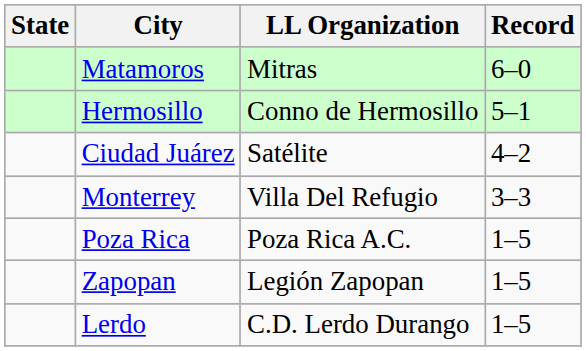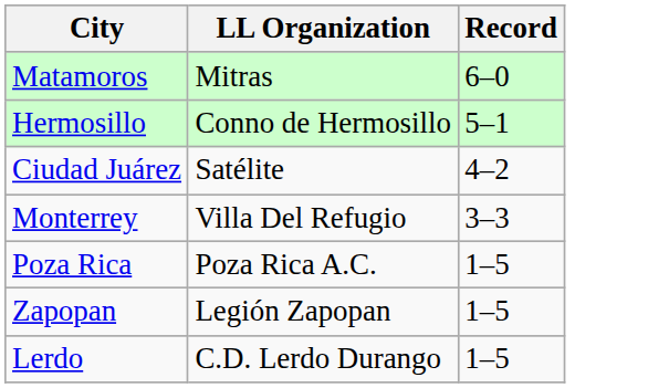 <table class="wikitable">
 <tr>
-<th>State</th>
 <th>City</th>
 <th>LL Organization</th>
 <th>Record</th>
 </tr>
 <tr bgcolor=ccffcc>
-<td><strong></strong></td>
 <td><a href='#'>Matamoros</a></td>
 <td>Mitras</td>
 <td>6–0</td>
 </tr>
 <tr bgcolor=ccffcc>
-<td><strong></strong></td>
 <td><a href='#'>Hermosillo</a></td>
 <td>Conno de Hermosillo</td>
 <td>5–1</td>
 </tr>
 <tr>
-<td><strong></strong></td>
 <td><a href='#'>Ciudad Juárez</a></td>
 <td>Satélite</td>
 <td>4–2</td>
 </tr>
 <tr>
-<td><strong></strong></td>
 <td><a href='#'>Monterrey</a></td>
 <td>Villa Del Refugio</td>
 <td>3–3</td>
 </tr>
 <tr>
-<td><strong></strong></td>
 <td><a href='#'>Poza Rica</a></td>
 <td>Poza Rica A.C.</td>
 <td>1–5</td>
 </tr>
 <tr>
-<td><strong></strong></td>
 <td><a href='#'>Zapopan</a></td>
 <td>Legión Zapopan</td>
 <td>1–5</td>
 </tr>
 <tr>
-<td><strong></strong></td>
 <td><a href='#'>Lerdo</a></td>
 <td>C.D. Lerdo Durango</td>
 <td>1–5</td>
 </tr>
 </table>
